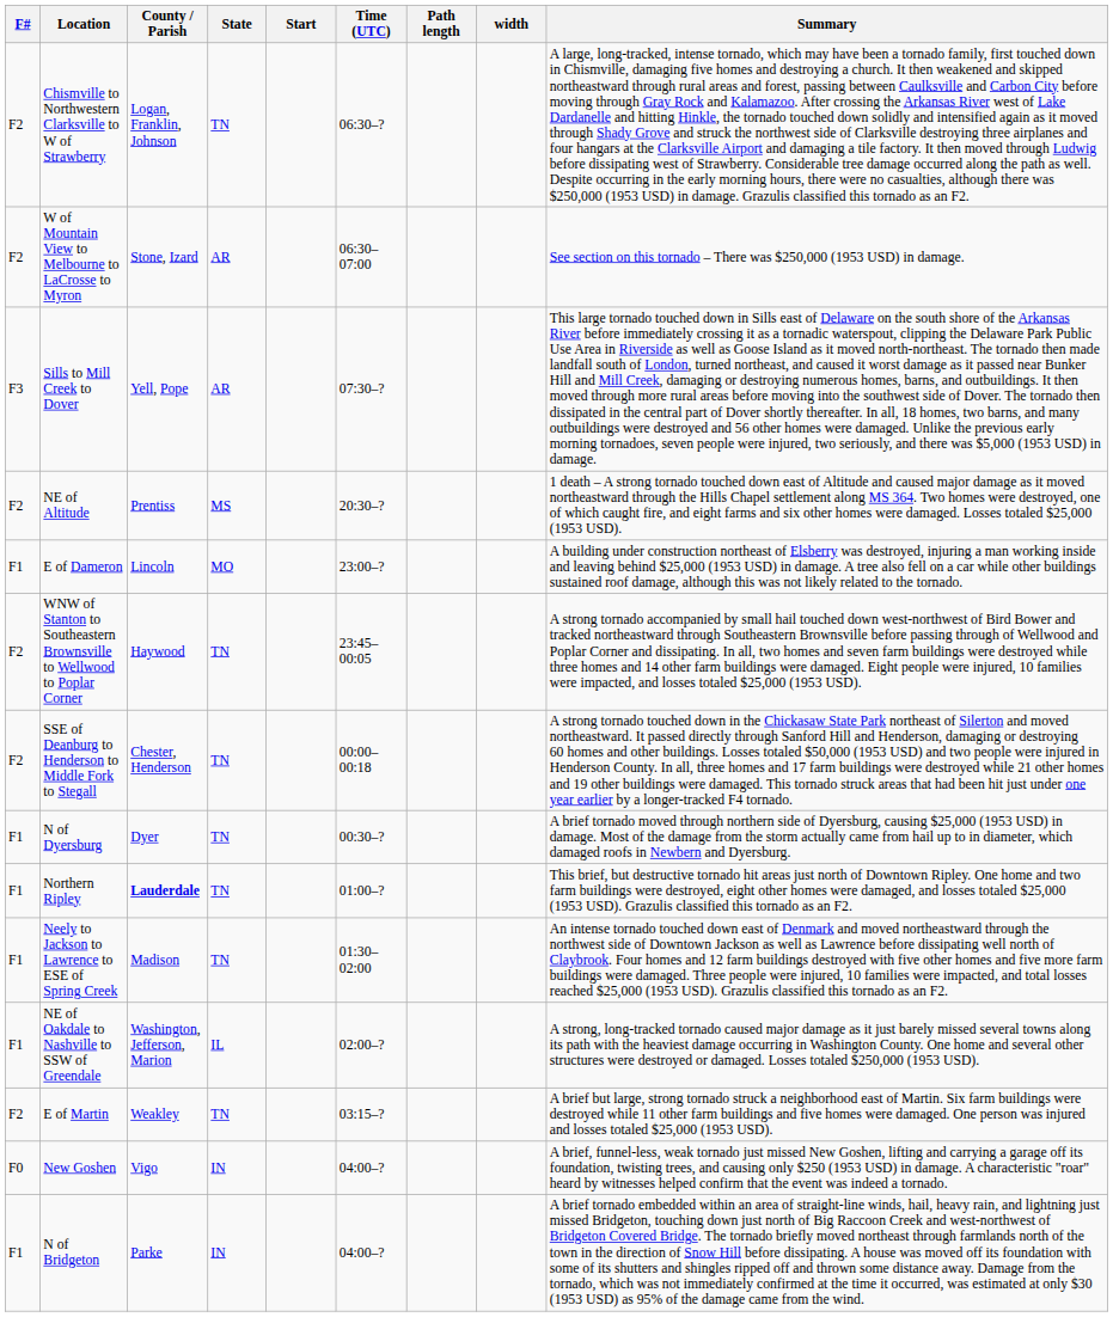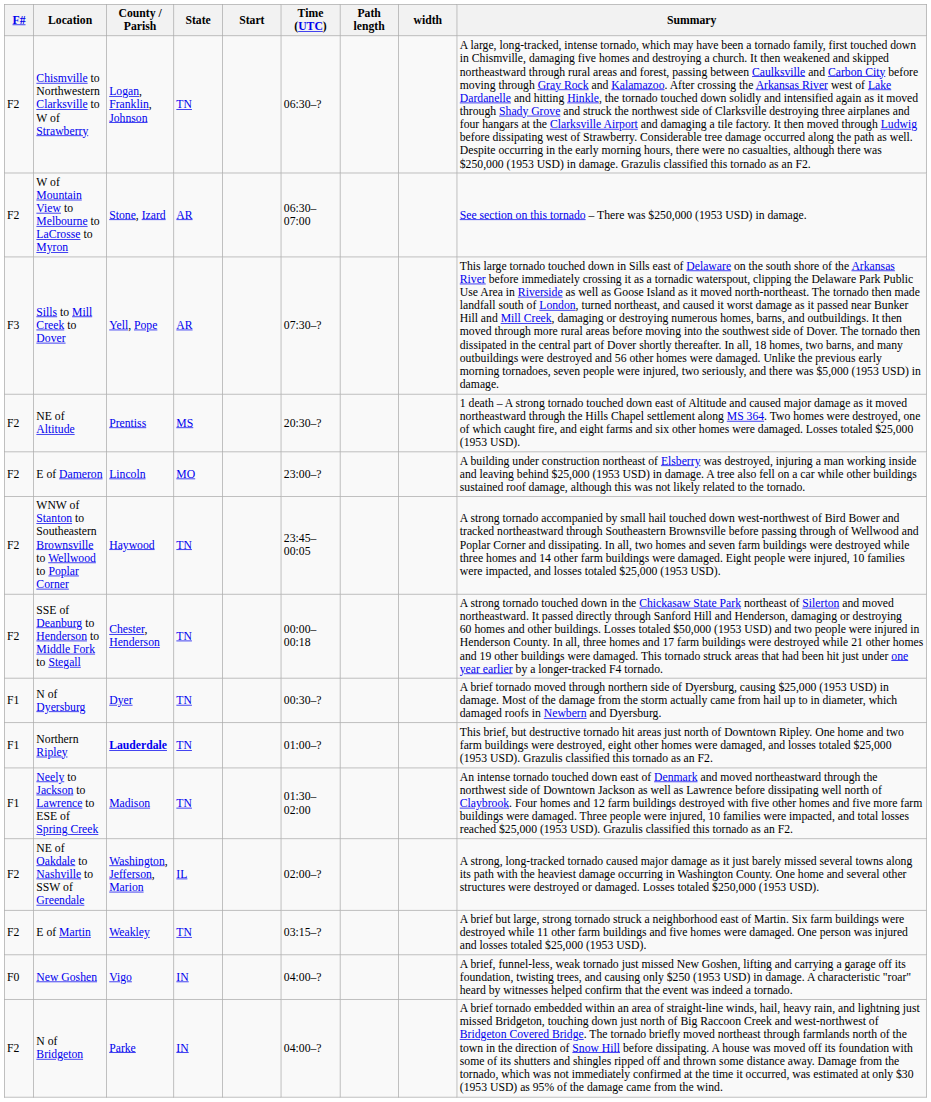 <table class="wikitable sortable" style="width:100%;">
 <tr>
 <th scope="col"  style="width:3%; text-align:center;"><a href='#'>F#</a></th>
 <th scope="col"  style="width:7%; text-align:center;" class="unsortable">Location</th>
 <th scope="col"  style="width:6%; text-align:center;" class="unsortable">County / Parish</th>
 <th scope="col"  style="width:5%; text-align:center;">State</th>
 <th scope="col"  style="width:6%; text-align:center;">Start </th>
 <th scope="col"  style="width:6%; text-align:center;">Time (<a href='#'>UTC</a>)</th>
 <th scope="col"  style="width:6%; text-align:center;">Path length</th>
 <th scope="col"  style="width:6%; text-align:center;"> width</th>
 <th scope="col" class="unsortable" style="width:48%; text-align:center;">Summary</th>
 </tr>
 <tr>
 <td bgcolor=>F2</td>
 <td><a href='#'>Chismville</a> to Northwestern <a href='#'>Clarksville</a> to W of <a href='#'>Strawberry</a></td>
 <td><a href='#'>Logan</a>, <a href='#'>Franklin</a>, <a href='#'>Johnson</a></td>
 <td><a href='#'>TN</a></td>
 <td></td>
 <td>06:30–?</td>
 <td></td>
 <td></td>
 <td>A large, long-tracked, intense tornado, which may have been a tornado family, first touched down in Chismville, damaging five homes and destroying a church. It then weakened and skipped northeastward through rural areas and forest, passing between <a href='#'>Caulksville</a> and <a href='#'>Carbon City</a> before moving through <a href='#'>Gray Rock</a> and <a href='#'>Kalamazoo</a>. After crossing the <a href='#'>Arkansas River</a> west of <a href='#'>Lake Dardanelle</a> and hitting <a href='#'>Hinkle</a>, the tornado touched down solidly and intensified again as it moved through <a href='#'>Shady Grove</a> and struck the northwest side of Clarksville destroying three airplanes and four hangars at the <a href='#'>Clarksville Airport</a> and damaging a tile factory. It then moved through <a href='#'>Ludwig</a> before dissipating west of Strawberry. Considerable tree damage occurred along the path as well. Despite occurring in the early morning hours, there were no casualties, although there was $250,000 (1953 USD) in damage. Grazulis classified this tornado as an F2.</td>
 </tr>
 <tr>
 <td bgcolor=>F2</td>
 <td>W of <a href='#'>Mountain View</a> to <a href='#'>Melbourne</a> to <a href='#'>LaCrosse</a> to <a href='#'>Myron</a></td>
 <td><a href='#'>Stone</a>, <a href='#'>Izard</a></td>
 <td><a href='#'>AR</a></td>
 <td></td>
 <td>06:30–07:00</td>
 <td></td>
 <td></td>
 <td><a href='#'>See section on this tornado</a> – There was $250,000 (1953 USD) in damage.</td>
 </tr>
 <tr>
 <td bgcolor=>F3</td>
 <td><a href='#'>Sills</a> to <a href='#'>Mill Creek</a> to <a href='#'>Dover</a></td>
 <td><a href='#'>Yell</a>, <a href='#'>Pope</a></td>
 <td><a href='#'>AR</a></td>
 <td></td>
 <td>07:30–?</td>
 <td></td>
 <td></td>
 <td>This large tornado touched down in Sills east of <a href='#'>Delaware</a> on the south shore of the <a href='#'>Arkansas River</a> before immediately crossing it as a tornadic waterspout, clipping the Delaware Park Public Use Area in <a href='#'>Riverside</a> as well as Goose Island as it moved north-northeast. The tornado then made landfall south of <a href='#'>London</a>, turned northeast, and caused it worst damage as it passed near Bunker Hill and <a href='#'>Mill Creek</a>, damaging or destroying numerous homes, barns, and outbuildings. It then moved through more rural areas before moving into the southwest side of Dover. The tornado then dissipated in the central part of Dover shortly thereafter. In all, 18 homes, two barns, and many outbuildings were destroyed and 56 other homes were damaged. Unlike the previous early morning tornadoes, seven people were injured, two seriously, and there was $5,000 (1953 USD) in damage.</td>
 </tr>
 <tr>
 <td bgcolor=>F2</td>
 <td>NE of <a href='#'>Altitude</a></td>
 <td><a href='#'>Prentiss</a></td>
 <td><a href='#'>MS</a></td>
 <td></td>
 <td>20:30–?</td>
 <td></td>
 <td></td>
 <td>1 death – A strong tornado touched down east of Altitude and caused major damage as it moved northeastward through the Hills Chapel settlement along <a href='#'>MS 364</a>. Two homes were destroyed, one of which caught fire, and eight farms and six other homes were damaged. Losses totaled $25,000 (1953 USD).</td>
 </tr>
 <tr>
-<td bgcolor=>F1</td>
+<td bgcolor=>F2</td>
 <td>E of <a href='#'>Dameron</a></td>
 <td><a href='#'>Lincoln</a></td>
 <td><a href='#'>MO</a></td>
 <td></td>
 <td>23:00–?</td>
 <td></td>
 <td></td>
 <td>A building under construction northeast of <a href='#'>Elsberry</a> was destroyed, injuring a man working inside and leaving behind $25,000 (1953 USD) in damage. A tree also fell on a car while other buildings sustained roof damage, although this was not likely related to the tornado.</td>
 </tr>
 <tr>
 <td bgcolor=>F2</td>
 <td>WNW of <a href='#'>Stanton</a> to Southeastern <a href='#'>Brownsville</a> to <a href='#'>Wellwood</a> to <a href='#'>Poplar Corner</a></td>
 <td><a href='#'>Haywood</a></td>
 <td><a href='#'>TN</a></td>
 <td></td>
 <td>23:45–00:05</td>
 <td></td>
 <td></td>
 <td>A strong tornado accompanied by small hail touched down west-northwest of Bird Bower and tracked northeastward through Southeastern Brownsville before passing through of Wellwood and Poplar Corner and dissipating. In all, two homes and seven farm buildings were destroyed while three homes and 14 other farm buildings were damaged. Eight people were injured, 10 families were impacted, and losses totaled $25,000 (1953 USD).</td>
 </tr>
 <tr>
 <td bgcolor=>F2</td>
 <td>SSE of <a href='#'>Deanburg</a> to <a href='#'>Henderson</a> to <a href='#'>Middle Fork</a> to <a href='#'>Stegall</a></td>
 <td><a href='#'>Chester</a>, <a href='#'>Henderson</a></td>
 <td><a href='#'>TN</a></td>
 <td></td>
 <td>00:00–00:18</td>
 <td></td>
 <td></td>
 <td>A strong tornado touched down in the <a href='#'>Chickasaw State Park</a> northeast of <a href='#'>Silerton</a> and moved northeastward. It passed directly through Sanford Hill and Henderson, damaging or destroying 60 homes and other buildings. Losses totaled $50,000 (1953 USD) and two people were injured in Henderson County. In all, three homes and 17 farm buildings were destroyed while 21 other homes and 19 other buildings were damaged. This tornado struck areas that had been hit just under <a href='#'>one year earlier</a> by a longer-tracked F4 tornado.</td>
 </tr>
 <tr>
 <td bgcolor=>F1</td>
 <td>N of <a href='#'>Dyersburg</a></td>
 <td><a href='#'>Dyer</a></td>
 <td><a href='#'>TN</a></td>
 <td></td>
 <td>00:30–?</td>
 <td></td>
 <td></td>
 <td>A brief tornado moved through northern side of Dyersburg, causing $25,000 (1953 USD) in damage. Most of the damage from the storm actually came from hail up to  in diameter, which damaged roofs in <a href='#'>Newbern</a> and Dyersburg.</td>
 </tr>
 <tr>
 <td bgcolor=>F1</td>
 <td>Northern <a href='#'>Ripley</a></td>
 <td><strong><a href='#'>Lauderdale</a></strong></td>
 <td><a href='#'>TN</a></td>
 <td></td>
 <td>01:00–?</td>
 <td></td>
 <td></td>
 <td>This brief, but destructive tornado hit areas just north of Downtown Ripley. One home and two farm buildings were destroyed, eight other homes were damaged, and losses totaled $25,000 (1953 USD). Grazulis classified this tornado as an F2.</td>
 </tr>
 <tr>
 <td bgcolor=>F1</td>
 <td><a href='#'>Neely</a> to <a href='#'>Jackson</a> to <a href='#'>Lawrence</a> to ESE of <a href='#'>Spring Creek</a></td>
 <td><a href='#'>Madison</a></td>
 <td><a href='#'>TN</a></td>
 <td></td>
 <td>01:30–02:00</td>
 <td></td>
 <td></td>
 <td>An intense tornado touched down east of <a href='#'>Denmark</a> and moved northeastward through the northwest side of Downtown Jackson as well as Lawrence before dissipating well north of <a href='#'>Claybrook</a>. Four homes and 12 farm buildings destroyed with five other homes and five more farm buildings were damaged. Three people were injured, 10 families were impacted, and total losses reached $25,000 (1953 USD). Grazulis classified this tornado as an F2.</td>
 </tr>
 <tr>
-<td bgcolor=>F1</td>
+<td bgcolor=>F2</td>
 <td>NE of <a href='#'>Oakdale</a> to <a href='#'>Nashville</a> to SSW of <a href='#'>Greendale</a></td>
 <td><a href='#'>Washington</a>, <a href='#'>Jefferson</a>, <a href='#'>Marion</a></td>
 <td><a href='#'>IL</a></td>
 <td></td>
 <td>02:00–?</td>
 <td></td>
 <td></td>
 <td>A strong, long-tracked tornado caused major damage as it just barely missed several towns along its path with the heaviest damage occurring in Washington County. One home and several other structures were destroyed or damaged. Losses totaled $250,000 (1953 USD).</td>
 </tr>
 <tr>
 <td bgcolor=>F2</td>
 <td>E of <a href='#'>Martin</a></td>
 <td><a href='#'>Weakley</a></td>
 <td><a href='#'>TN</a></td>
 <td></td>
 <td>03:15–?</td>
 <td></td>
 <td></td>
 <td>A brief but large, strong tornado struck a neighborhood east of Martin. Six farm buildings were destroyed while 11 other farm buildings and five homes were damaged. One person was injured and losses totaled $25,000 (1953 USD).</td>
 </tr>
 <tr>
 <td bgcolor=>F0</td>
 <td><a href='#'>New Goshen</a></td>
 <td><a href='#'>Vigo</a></td>
 <td><a href='#'>IN</a></td>
 <td></td>
 <td>04:00–?</td>
 <td></td>
 <td></td>
 <td>A brief, funnel-less, weak tornado just missed New Goshen, lifting and carrying a garage off its foundation, twisting trees, and causing only $250 (1953 USD) in damage. A characteristic "roar" heard by witnesses helped confirm that the event was indeed a tornado.</td>
 </tr>
 <tr>
-<td bgcolor=>F1</td>
+<td bgcolor=>F2</td>
 <td>N of <a href='#'>Bridgeton</a></td>
 <td><a href='#'>Parke</a></td>
 <td><a href='#'>IN</a></td>
 <td></td>
 <td>04:00–?</td>
 <td></td>
 <td></td>
 <td>A brief tornado embedded within an area of straight-line winds, hail, heavy rain, and lightning just missed Bridgeton, touching down just north of Big Raccoon Creek and west-northwest of <a href='#'>Bridgeton Covered Bridge</a>. The tornado briefly moved northeast through farmlands north of the town in the direction of <a href='#'>Snow Hill</a> before dissipating. A house was moved off its foundation with some of its shutters and shingles ripped off and thrown some distance away. Damage from the tornado, which was not immediately confirmed at the time it occurred, was estimated at only $30 (1953 USD) as 95% of the damage came from the wind.</td>
 </tr>
 </table>
